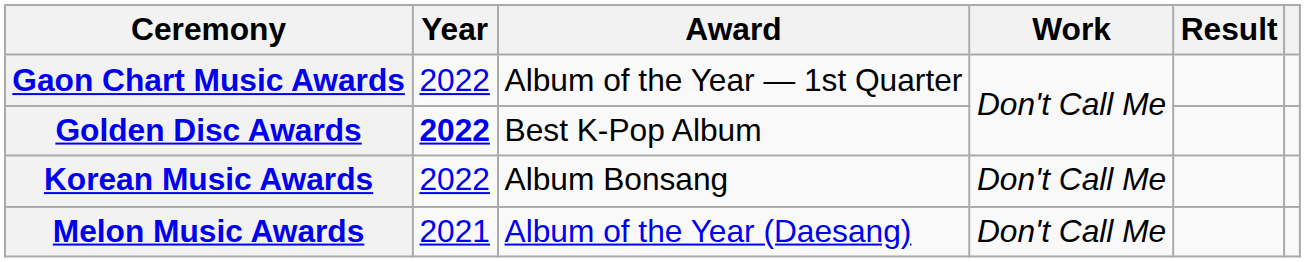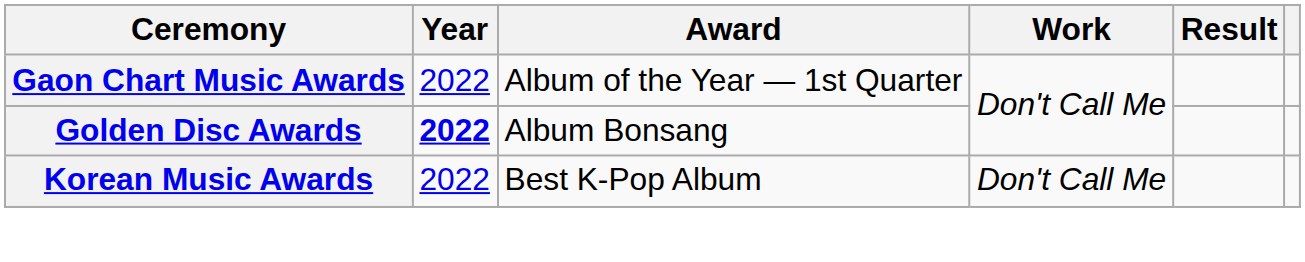 <table class="wikitable plainrowheaders sortable">
 <tr>
 <th scope="col">Ceremony</th>
 <th scope="col">Year</th>
 <th scope="col">Award</th>
 <th scope="col">Work</th>
 <th scope="col">Result</th>
 <th scope="col" class="unsortable"></th>
 </tr>
 <tr>
 <th scope="row"><a href='#'>Gaon Chart Music Awards</a></th>
 <td style="text-align:center"><a href='#'>2022</a></td>
 <td>Album of the Year — 1st Quarter</td>
 <td rowspan="2"><em>Don't Call Me</em></td>
 <td></td>
 <td style="text-align:center"></td>
 </tr>
 <tr>
 <th scope="row"><a href='#'>Golden Disc Awards</a></th>
 <td style="text-align:center"><strong><a href='#'>2022</a></strong></td>
-<td>Best K-Pop Album</td>
+<td>Album Bonsang</td>
 <td></td>
 <td style="text-align:center"></td>
 </tr>
 <tr>
 <th scope="row"><a href='#'>Korean Music Awards</a></th>
 <td style="text-align:center"><a href='#'>2022</a></td>
-<td>Album Bonsang</td>
-<td><em>Don't Call Me</em></td>
-<td></td>
-<td style="text-align:center"></td>
-</tr>
-<tr>
-<th scope="row"><a href='#'>Melon Music Awards</a></th>
-<td style="text-align:center"><a href='#'>2021</a></td>
-<td><a href='#'>Album of the Year (Daesang)</a></td>
+<td>Best K-Pop Album</td>
 <td><em>Don't Call Me</em></td>
 <td></td>
 <td style="text-align:center"></td>
 </tr>
 </table>
